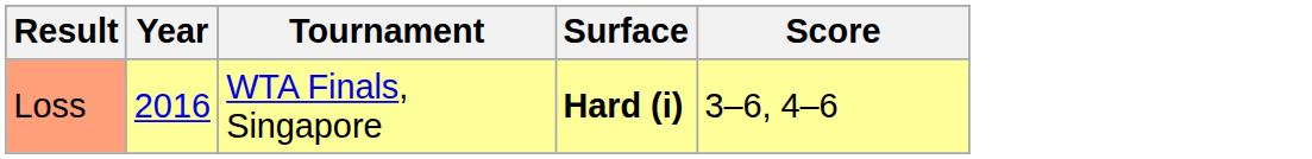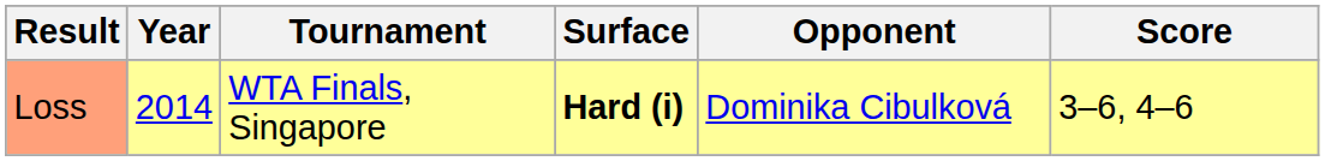 <table class="sortable wikitable nowrap">
 <tr>
 <th>Result</th>
 <th>Year</th>
 <th width=150>Tournament</th>
 <th>Surface</th>
+<th width=160>Opponent</th>
 <th class="unsortable" width=120>Score</th>
 </tr>
 <tr style="background:#FFFF99;">
 <td bgcolor=ffa07a>Loss</td>
-<td><a href='#'>2016</a></td>
+<td><a href='#'>2014</a></td>
 <td><a href='#'>WTA Finals</a>, Singapore</td>
 <td><strong>Hard (i)</strong></td>
+<td> <a href='#'>Dominika Cibulková</a></td>
 <td>3–6, 4–6</td>
 </tr>
 </table>
